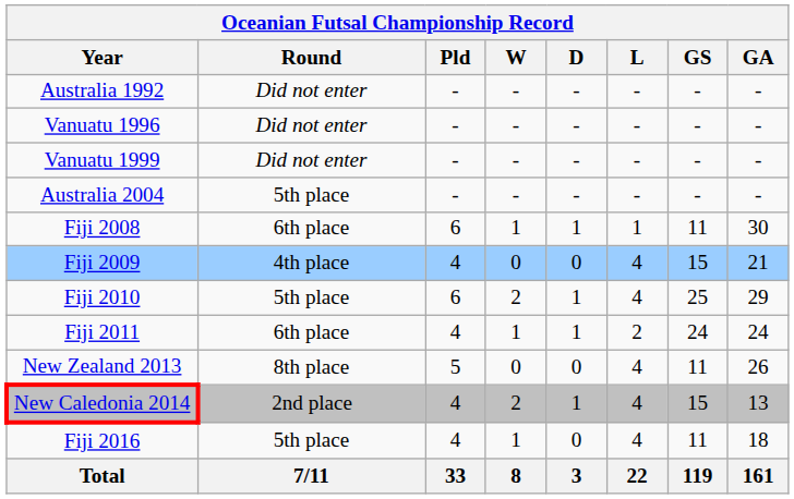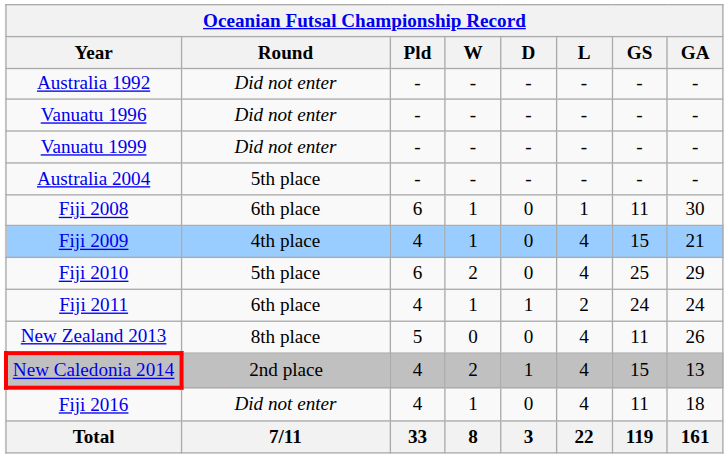 <table class="wikitable" style="text-align: center;font-size:90%;">
 <tr>
 <th colspan=8><a href='#'>Oceanian Futsal Championship Record</a></th>
 </tr>
 <tr>
 <th width=125>Year</th>
 <th width=150>Round</th>
 <th width=35>Pld</th>
 <th width=35>W</th>
 <th width=35>D</th>
 <th width=35>L</th>
 <th width=35>GS</th>
 <th width=35>GA</th>
 </tr>
 <tr>
 <td><a href='#'>Australia 1992</a></td>
 <td><em>Did not enter</em></td>
 <td>-</td>
 <td>-</td>
 <td>-</td>
 <td>-</td>
 <td>-</td>
 <td>-</td>
 </tr>
 <tr>
 <td><a href='#'>Vanuatu 1996</a></td>
 <td><em>Did not enter</em></td>
 <td>-</td>
 <td>-</td>
 <td>-</td>
 <td>-</td>
 <td>-</td>
 <td>-</td>
 </tr>
 <tr>
 <td><a href='#'>Vanuatu 1999</a></td>
 <td><em>Did not enter</em></td>
 <td>-</td>
 <td>-</td>
 <td>-</td>
 <td>-</td>
 <td>-</td>
 <td>-</td>
 </tr>
 <tr>
 <td><a href='#'>Australia 2004</a></td>
 <td>5th place</td>
 <td>-</td>
 <td>-</td>
 <td>-</td>
 <td>-</td>
 <td>-</td>
 <td>-</td>
 </tr>
 <tr>
 <td><a href='#'>Fiji 2008</a></td>
 <td>6th place</td>
 <td>6</td>
 <td>1</td>
-<td>1</td>
+<td>0</td>
 <td>1</td>
 <td>11</td>
 <td>30</td>
 </tr>
 <tr bgcolor=#9acdff>
 <td><a href='#'>Fiji 2009</a></td>
 <td>4th place</td>
 <td>4</td>
-<td>0</td>
+<td>1</td>
 <td>0</td>
 <td>4</td>
 <td>15</td>
 <td>21</td>
 </tr>
 <tr>
 <td><a href='#'>Fiji 2010</a></td>
 <td>5th place</td>
 <td>6</td>
 <td>2</td>
-<td>1</td>
+<td>0</td>
 <td>4</td>
 <td>25</td>
 <td>29</td>
 </tr>
 <tr>
 <td><a href='#'>Fiji 2011</a></td>
 <td>6th place</td>
 <td>4</td>
 <td>1</td>
 <td>1</td>
 <td>2</td>
 <td>24</td>
 <td>24</td>
 </tr>
 <tr>
 <td><a href='#'>New Zealand 2013</a></td>
 <td>8th place</td>
 <td>5</td>
 <td>0</td>
 <td>0</td>
 <td>4</td>
 <td>11</td>
 <td>26</td>
 </tr>
 <tr bgcolor=silver>
 <td style="border: 3px solid red"><a href='#'>New Caledonia 2014</a></td>
 <td>2nd place</td>
 <td>4</td>
 <td>2</td>
 <td>1</td>
 <td>4</td>
 <td>15</td>
 <td>13</td>
 </tr>
 <tr>
 <td><a href='#'>Fiji 2016</a></td>
-<td>5th place</td>
+<td><em>Did not enter</em></td>
 <td>4</td>
 <td>1</td>
 <td>0</td>
 <td>4</td>
 <td>11</td>
 <td>18</td>
 </tr>
 <tr>
 <th><strong>Total</strong></th>
 <th>7/11</th>
 <th>33</th>
 <th>8</th>
 <th>3</th>
 <th>22</th>
 <th>119</th>
 <th>161</th>
 </tr>
 </table>
